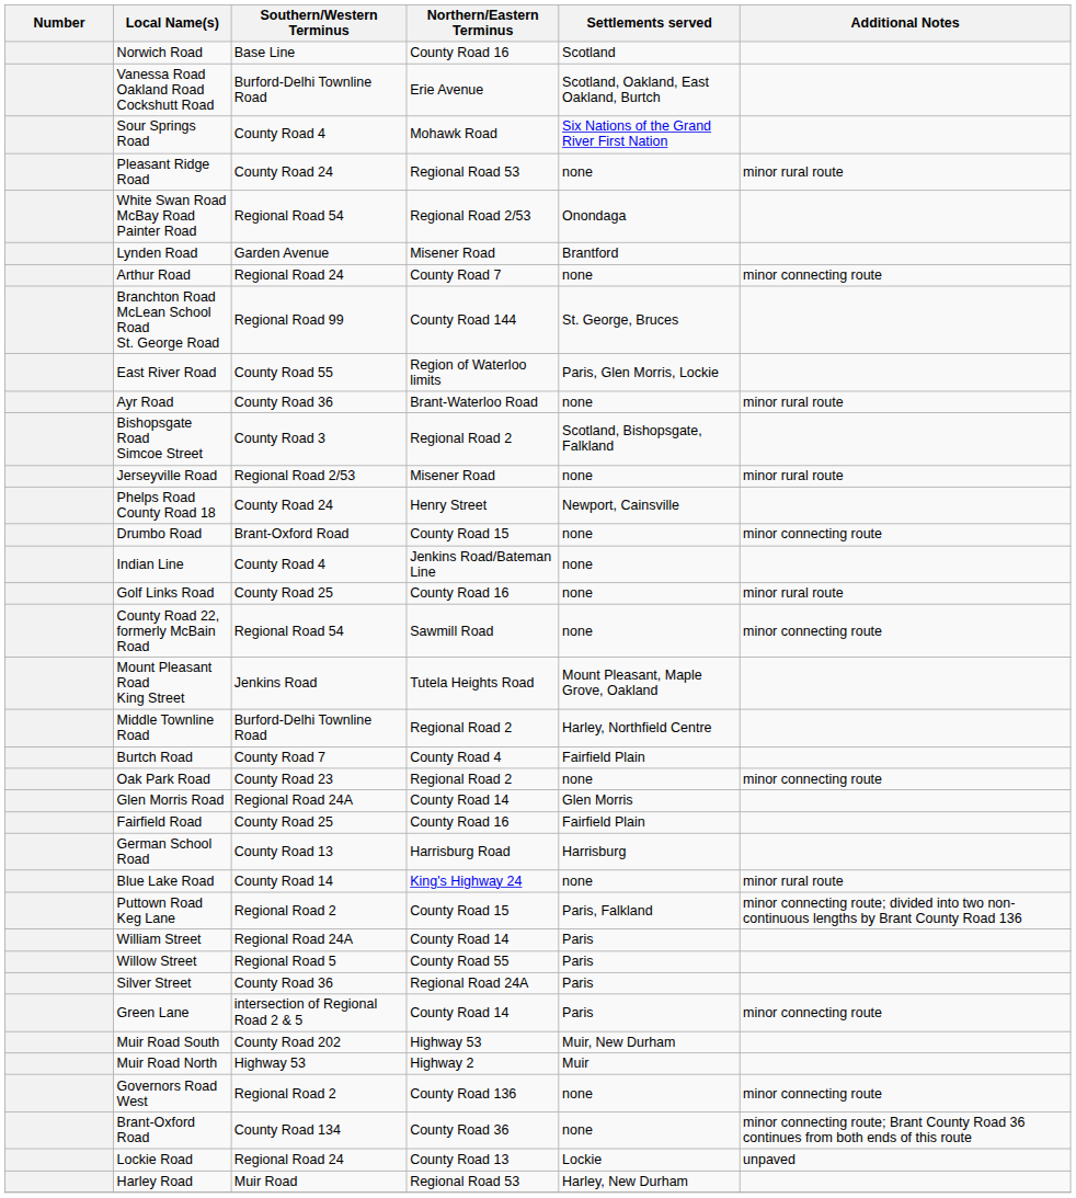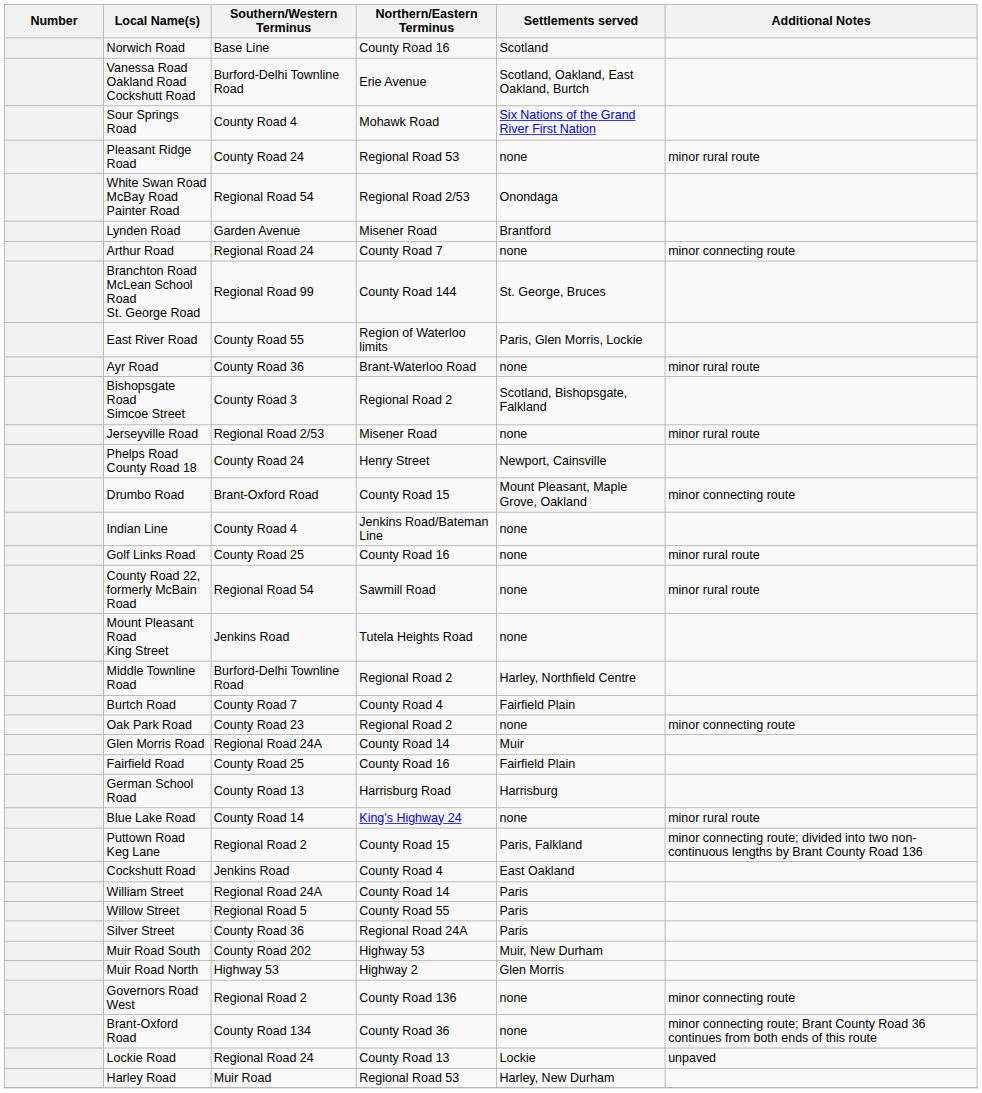 <table class="wikitable sortable">
 <tr>
 <th width="120px" scope="col">Number</th>
 <th width="130px" scope="col">Local Name(s)</th>
 <th scope="col">Southern/Western Terminus</th>
 <th scope="col">Northern/Eastern Terminus</th>
 <th class="unsortable" scope="col">Settlements served</th>
 <th class="unsortable" scope="col">Additional Notes</th>
 </tr>
 <tr>
 <th></th>
 <td>Norwich Road</td>
 <td>Base Line</td>
 <td>County Road 16</td>
 <td>Scotland</td>
 <td></td>
 </tr>
 <tr>
 <th></th>
 <td>Vanessa Road <br> Oakland Road <br>Cockshutt Road</td>
 <td>Burford-Delhi Townline Road</td>
 <td>Erie Avenue</td>
 <td>Scotland, Oakland, East Oakland, Burtch</td>
 <td></td>
 </tr>
 <tr>
 <th></th>
 <td>Sour Springs Road</td>
 <td>County Road 4</td>
 <td>Mohawk Road</td>
 <td><a href='#'>Six Nations of the Grand River First Nation</a></td>
 <td></td>
 </tr>
 <tr>
 <th></th>
 <td>Pleasant Ridge Road</td>
 <td>County Road 24</td>
 <td>Regional Road 53</td>
 <td>none</td>
 <td>minor rural route</td>
 </tr>
 <tr>
 <th></th>
 <td>White Swan Road <br> McBay Road <br>Painter Road</td>
 <td>Regional Road 54</td>
 <td>Regional Road 2/53</td>
 <td>Onondaga</td>
 <td></td>
 </tr>
 <tr>
 <th></th>
 <td>Lynden Road</td>
 <td>Garden Avenue</td>
 <td>Misener Road</td>
 <td>Brantford</td>
 <td></td>
 </tr>
 <tr>
 <th></th>
 <td>Arthur Road</td>
 <td>Regional Road 24</td>
 <td>County Road 7</td>
 <td>none</td>
 <td>minor connecting route</td>
 </tr>
 <tr>
 <th></th>
 <td>Branchton Road<br>McLean School Road<br>St. George Road</td>
 <td>Regional Road 99</td>
 <td>County Road 144</td>
 <td>St. George, Bruces</td>
 <td></td>
 </tr>
 <tr>
 <th></th>
 <td>East River Road</td>
 <td>County Road 55</td>
 <td>Region of Waterloo limits</td>
 <td>Paris, Glen Morris, Lockie</td>
 <td></td>
 </tr>
 <tr>
 <th></th>
 <td>Ayr Road</td>
 <td>County Road 36</td>
 <td>Brant-Waterloo Road</td>
 <td>none</td>
 <td>minor rural route</td>
 </tr>
 <tr>
 <th></th>
 <td>Bishopsgate Road<br>Simcoe Street</td>
 <td>County Road 3</td>
 <td>Regional Road 2</td>
 <td>Scotland, Bishopsgate, Falkland</td>
 <td></td>
 </tr>
 <tr>
 <th></th>
 <td>Jerseyville Road</td>
 <td>Regional Road 2/53</td>
 <td>Misener Road</td>
 <td>none</td>
 <td>minor rural route</td>
 </tr>
 <tr>
 <th></th>
 <td>Phelps Road<br>County Road 18</td>
 <td>County Road 24</td>
 <td>Henry Street</td>
 <td>Newport, Cainsville</td>
 <td></td>
 </tr>
 <tr>
 <th></th>
 <td>Drumbo Road</td>
 <td>Brant-Oxford Road</td>
 <td>County Road 15</td>
-<td>none</td>
+<td>Mount Pleasant, Maple Grove, Oakland</td>
 <td>minor connecting route</td>
 </tr>
 <tr>
 <th></th>
 <td>Indian Line</td>
 <td>County Road 4</td>
 <td>Jenkins Road/Bateman Line</td>
 <td>none</td>
 <td></td>
 </tr>
 <tr>
 <th></th>
 <td>Golf Links Road</td>
 <td>County Road 25</td>
 <td>County Road 16</td>
 <td>none</td>
 <td>minor rural route</td>
 </tr>
 <tr>
 <th></th>
 <td>County Road 22, formerly McBain Road</td>
 <td>Regional Road 54</td>
 <td>Sawmill Road</td>
 <td>none</td>
-<td>minor connecting route</td>
+<td>minor rural route</td>
 </tr>
 <tr>
 <th></th>
 <td>Mount Pleasant Road<br>King Street</td>
 <td>Jenkins Road</td>
 <td>Tutela Heights Road</td>
-<td>Mount Pleasant, Maple Grove, Oakland</td>
+<td>none</td>
 <td></td>
 </tr>
 <tr>
 <th></th>
 <td>Middle Townline Road</td>
 <td>Burford-Delhi Townline Road</td>
 <td>Regional Road 2</td>
 <td>Harley, Northfield Centre</td>
 <td></td>
 </tr>
 <tr>
 <th></th>
 <td>Burtch Road</td>
 <td>County Road 7</td>
 <td>County Road 4</td>
 <td>Fairfield Plain</td>
 <td></td>
 </tr>
 <tr>
 <th></th>
 <td>Oak Park Road</td>
 <td>County Road 23</td>
 <td>Regional Road 2</td>
 <td>none</td>
 <td>minor connecting route</td>
 </tr>
 <tr>
 <th></th>
 <td>Glen Morris Road</td>
 <td>Regional Road 24A</td>
 <td>County Road 14</td>
-<td>Glen Morris</td>
+<td>Muir</td>
 <td></td>
 </tr>
 <tr>
 <th></th>
 <td>Fairfield Road</td>
 <td>County Road 25</td>
 <td>County Road 16</td>
 <td>Fairfield Plain</td>
 <td></td>
 </tr>
 <tr>
 <th></th>
 <td>German School Road</td>
 <td>County Road 13</td>
 <td>Harrisburg Road</td>
 <td>Harrisburg</td>
 <td></td>
 </tr>
 <tr>
 <th></th>
 <td>Blue Lake Road</td>
 <td>County Road 14</td>
 <td><a href='#'>King's Highway 24</a></td>
 <td>none</td>
 <td>minor rural route</td>
 </tr>
 <tr>
 <th></th>
 <td>Puttown Road<br>Keg Lane</td>
 <td>Regional Road 2</td>
 <td>County Road 15</td>
 <td>Paris, Falkland</td>
 <td>minor connecting route; divided into two non-continuous lengths by Brant County Road 136</td>
 </tr>
 <tr>
 <th></th>
+<td>Cockshutt Road</td>
+<td>Jenkins Road</td>
+<td>County Road 4</td>
+<td>East Oakland</td>
+<td></td>
+</tr>
+<tr>
+<th></th>
 <td>William Street</td>
 <td>Regional Road 24A</td>
 <td>County Road 14</td>
 <td>Paris</td>
 <td></td>
 </tr>
 <tr>
 <th></th>
 <td>Willow Street</td>
 <td>Regional Road 5</td>
 <td>County Road 55</td>
 <td>Paris</td>
 <td></td>
 </tr>
 <tr>
 <th></th>
 <td>Silver Street</td>
 <td>County Road 36</td>
 <td>Regional Road 24A</td>
 <td>Paris</td>
 <td></td>
 </tr>
 <tr>
 <th></th>
-<td>Green Lane</td>
-<td>intersection of Regional Road 2 & 5</td>
-<td>County Road 14</td>
-<td>Paris</td>
-<td>minor connecting route</td>
-</tr>
-<tr>
-<th></th>
 <td>Muir Road South</td>
 <td>County Road 202</td>
 <td>Highway 53</td>
 <td>Muir, New Durham</td>
 <td></td>
 </tr>
 <tr>
 <th></th>
 <td>Muir Road North</td>
 <td>Highway 53</td>
 <td>Highway 2</td>
-<td>Muir</td>
+<td>Glen Morris</td>
 <td></td>
 </tr>
 <tr>
 <th></th>
 <td>Governors Road West</td>
 <td>Regional Road 2</td>
 <td>County Road 136</td>
 <td>none</td>
 <td>minor connecting route</td>
 </tr>
 <tr>
 <th></th>
 <td>Brant-Oxford Road</td>
 <td>County Road 134</td>
 <td>County Road 36</td>
 <td>none</td>
 <td>minor connecting route;  Brant County Road 36 continues from both ends of this route</td>
 </tr>
 <tr>
 <th></th>
 <td>Lockie Road</td>
 <td>Regional Road 24</td>
 <td>County Road 13</td>
 <td>Lockie</td>
 <td>unpaved</td>
 </tr>
 <tr>
 <th></th>
 <td>Harley Road</td>
 <td>Muir Road</td>
 <td>Regional Road 53</td>
 <td>Harley, New Durham</td>
 <td></td>
 </tr>
 <tr>
 </tr>
 </table>
